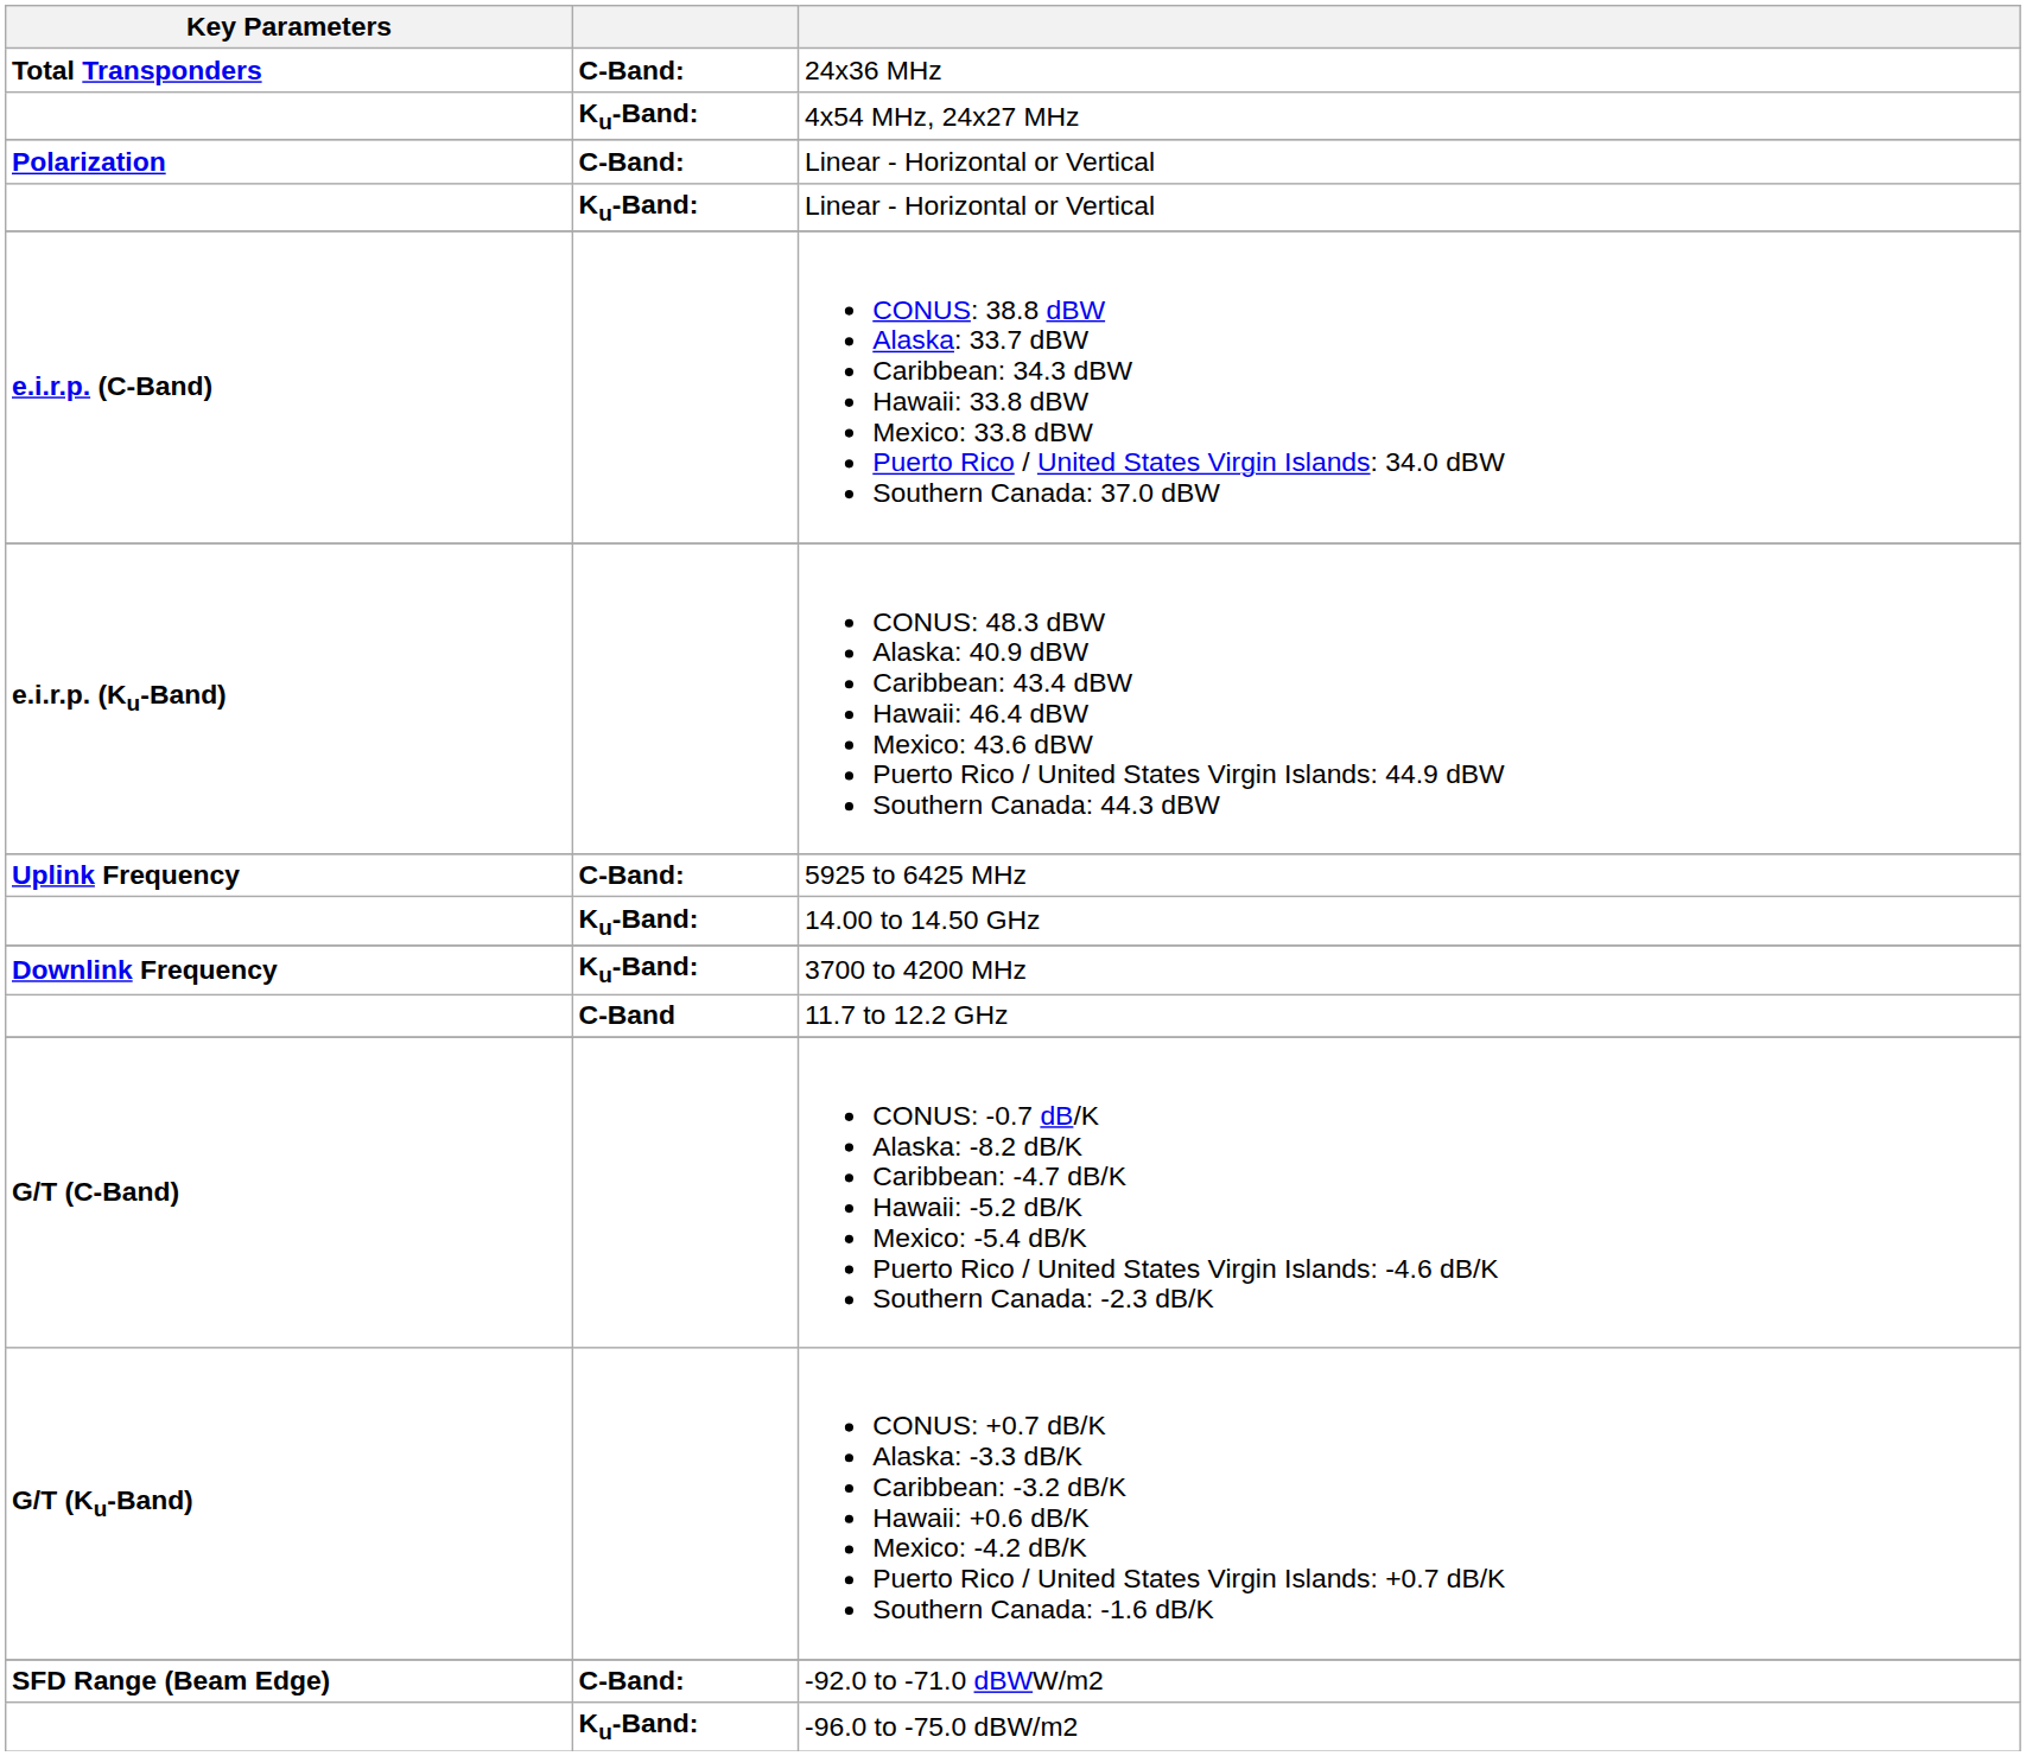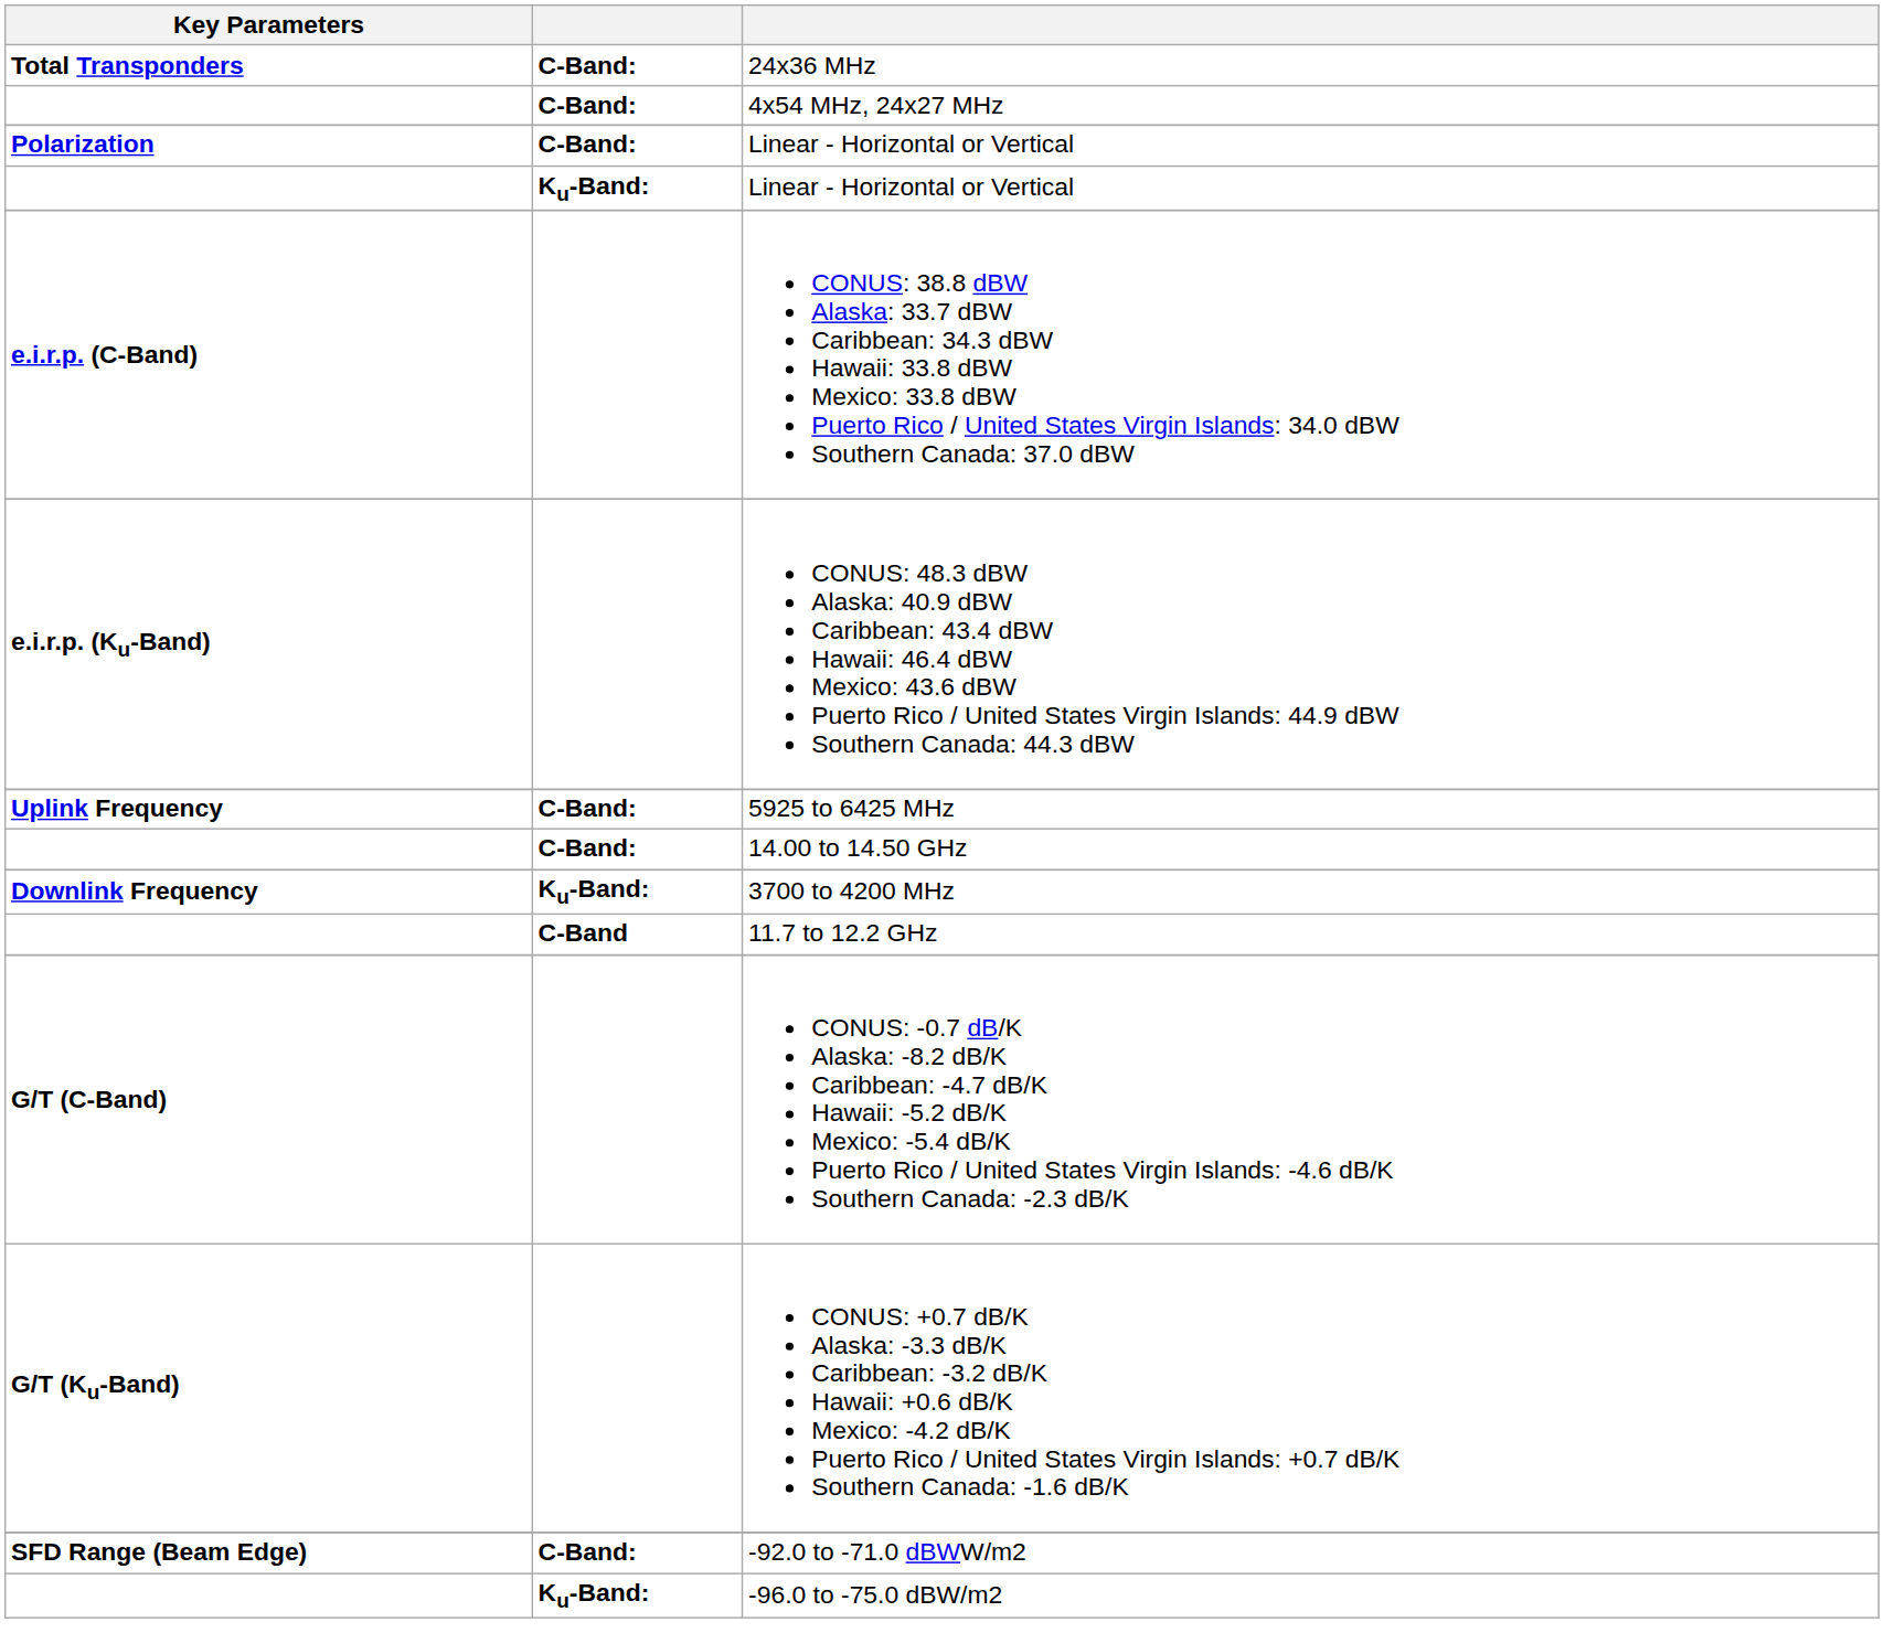 <table class=wikitable style="background:white; color:black" width="75%">
 <tr>
 <th><strong>Key Parameters</strong></th>
 <th></th>
 <th></th>
 </tr>
 <tr>
 <td><strong>Total <a href='#'>Transponders</a></strong></td>
 <td><strong>C-Band:</strong></td>
 <td>24x36 MHz</td>
 </tr>
 <tr>
 <td></td>
-<td><strong>K<sub>u</sub>-Band:</strong></td>
+<td><strong>C-Band:</strong></td>
 <td>4x54 MHz, 24x27 MHz</td>
 </tr>
 <tr>
 </tr>
 <tr>
 <td><strong><a href='#'>Polarization</a></strong></td>
 <td><strong>C-Band:</strong></td>
 <td>Linear - Horizontal or Vertical</td>
 </tr>
 <tr>
 <td></td>
 <td><strong>K<sub>u</sub>-Band:</strong></td>
 <td>Linear - Horizontal or Vertical</td>
 </tr>
 <tr>
 </tr>
 <tr>
 <td><strong><a href='#'>e.i.r.p.</a> (C-Band)</strong></td>
 <td></td>
 <td><br><ul><li><a href='#'>CONUS</a>: 38.8 <a href='#'>dBW</a></li><li><a href='#'>Alaska</a>: 33.7 dBW</li><li>Caribbean: 34.3 dBW</li><li>Hawaii: 33.8 dBW</li><li>Mexico: 33.8 dBW</li><li><a href='#'>Puerto Rico</a> / <a href='#'>United States Virgin Islands</a>: 34.0 dBW</li><li>Southern Canada: 37.0 dBW</li></ul></td>
 </tr>
 <tr>
 </tr>
 <tr>
 <td><strong>e.i.r.p. (K<sub>u</sub>-Band)</strong></td>
 <td></td>
 <td><br><ul><li>CONUS: 48.3 dBW</li><li>Alaska: 40.9 dBW</li><li>Caribbean: 43.4 dBW</li><li>Hawaii: 46.4 dBW</li><li>Mexico: 43.6 dBW</li><li>Puerto Rico / United States Virgin Islands: 44.9 dBW</li><li>Southern Canada: 44.3 dBW</li></ul></td>
 </tr>
 <tr>
 </tr>
 <tr>
 <td><strong><a href='#'>Uplink</a> Frequency</strong></td>
 <td><strong>C-Band:</strong></td>
 <td>5925 to 6425 MHz</td>
 </tr>
 <tr>
 <td></td>
-<td><strong>K<sub>u</sub>-Band:</strong></td>
+<td><strong>C-Band:</strong></td>
 <td>14.00 to 14.50 GHz</td>
 </tr>
 <tr>
 </tr>
 <tr>
 <td><strong><a href='#'>Downlink</a> Frequency</strong></td>
 <td><strong>K<sub>u</sub>-Band:</strong></td>
 <td>3700 to 4200 MHz</td>
 </tr>
 <tr>
 <td></td>
 <td><strong>C-Band</strong></td>
 <td>11.7 to 12.2 GHz</td>
 </tr>
 <tr>
 </tr>
 <tr>
 <td><strong>G/T (C-Band)</strong></td>
 <td></td>
 <td><br><ul><li>CONUS: -0.7 <a href='#'>dB</a>/K</li><li>Alaska: -8.2 dB/K</li><li>Caribbean: -4.7 dB/K</li><li>Hawaii: -5.2 dB/K</li><li>Mexico: -5.4 dB/K</li><li>Puerto Rico / United States Virgin Islands: -4.6 dB/K</li><li>Southern Canada: -2.3 dB/K</li></ul></td>
 </tr>
 <tr>
 <td><strong>G/T (K<sub>u</sub>-Band)</strong></td>
 <td></td>
 <td><br><ul><li>CONUS: +0.7 dB/K</li><li>Alaska: -3.3 dB/K</li><li>Caribbean: -3.2 dB/K</li><li>Hawaii: +0.6 dB/K</li><li>Mexico: -4.2 dB/K</li><li>Puerto Rico / United States Virgin Islands: +0.7 dB/K</li><li>Southern Canada: -1.6 dB/K</li></ul></td>
 </tr>
 <tr>
 </tr>
 <tr>
 <td><strong>SFD Range (Beam Edge)</strong></td>
 <td><strong>C-Band:</strong></td>
 <td>-92.0 to -71.0 <a href='#'>dBW</a>W/m2</td>
 </tr>
 <tr>
 <td></td>
 <td><strong>K<sub>u</sub>-Band:</strong></td>
 <td>-96.0 to -75.0 dBW/m2</td>
 </tr>
 </table>
